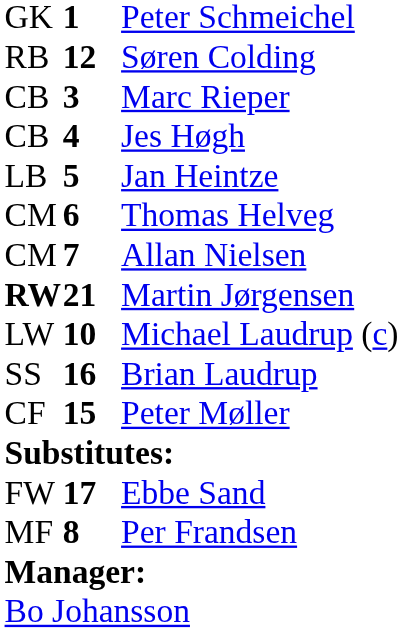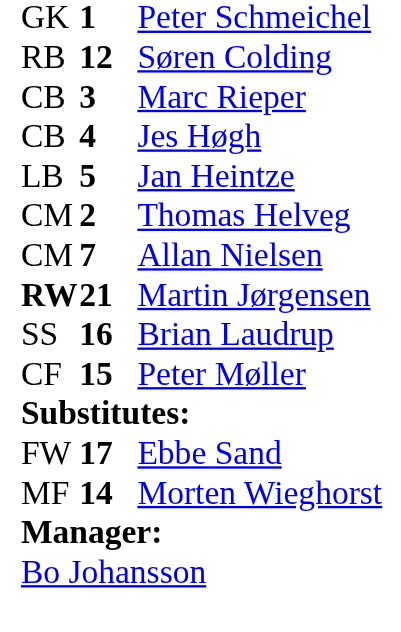 <table cellspacing="0" cellpadding="0" style="font-size:90%; margin:auto;">
 <tr>
 <th width="25"></th>
 <th width="25"></th>
 </tr>
 <tr>
 <td>GK</td>
 <td><strong>1</strong></td>
 <td><a href='#'>Peter Schmeichel</a></td>
 </tr>
 <tr>
 <td>RB</td>
 <td><strong>12</strong></td>
 <td><a href='#'>Søren Colding</a></td>
 </tr>
 <tr>
 <td>CB</td>
 <td><strong>3</strong></td>
 <td><a href='#'>Marc Rieper</a></td>
 <td></td>
 </tr>
 <tr>
 <td>CB</td>
 <td><strong>4</strong></td>
 <td><a href='#'>Jes Høgh</a></td>
 </tr>
 <tr>
 <td>LB</td>
 <td><strong>5</strong></td>
 <td><a href='#'>Jan Heintze</a></td>
 </tr>
 <tr>
 <td>CM</td>
-<td><strong>6</strong></td>
+<td><strong>2</strong></td>
 <td><a href='#'>Thomas Helveg</a></td>
 </tr>
 <tr>
 <td>CM</td>
 <td><strong>7</strong></td>
 <td><a href='#'>Allan Nielsen</a></td>
 </tr>
 <tr>
 <td><strong>RW</strong></td>
 <td><strong>21</strong></td>
 <td><a href='#'>Martin Jørgensen</a></td>
-</tr>
-<tr>
-<td>LW</td>
-<td><strong>10</strong></td>
-<td><a href='#'>Michael Laudrup</a> (<a href='#'>c</a>)</td>
-<td></td>
-<td></td>
 </tr>
 <tr>
 <td>SS</td>
 <td><strong>16</strong></td>
 <td><a href='#'>Brian Laudrup</a></td>
 <td></td>
 <td></td>
 </tr>
 <tr>
 <td>CF</td>
 <td><strong>15</strong></td>
 <td><a href='#'>Peter Møller</a></td>
 <td></td>
 <td></td>
 </tr>
 <tr>
 <td colspan=4><strong>Substitutes:</strong></td>
 </tr>
 <tr>
 <td>FW</td>
 <td><strong>17</strong></td>
 <td><a href='#'>Ebbe Sand</a></td>
 <td></td>
 <td></td>
 </tr>
 <tr>
 <td>MF</td>
-<td><strong>8</strong></td>
-<td><a href='#'>Per Frandsen</a></td>
+<td><strong>14</strong></td>
+<td><a href='#'>Morten Wieghorst</a></td>
 <td></td>
 <td></td>
 </tr>
 <tr>
 <td colspan=4><strong>Manager:</strong></td>
 </tr>
 <tr>
 <td colspan="4"> <a href='#'>Bo Johansson</a></td>
 </tr>
 </table>
